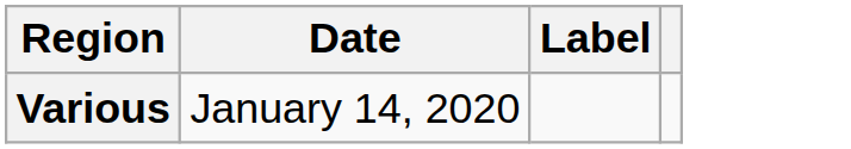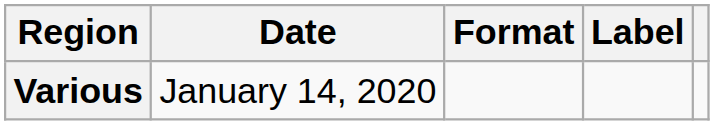 <table class="wikitable plainrowheaders">
 <tr>
 <th scope="col">Region</th>
 <th scope="col">Date</th>
+<th scope="col">Format</th>
 <th scope="col">Label</th>
 <th scope="col"></th>
 </tr>
 <tr>
 <th scope="row">Various</th>
 <td>January 14, 2020</td>
 <td></td>
 <td></td>
+<td></td>
 </tr>
 </table>
